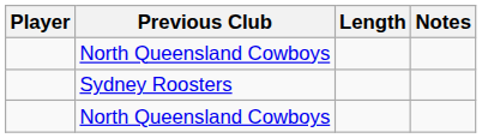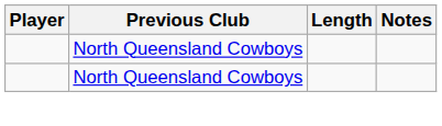 <table class="wikitable" style="font-size:90%">
 <tr style="background:#efefef;">
 <th>Player</th>
 <th>Previous Club</th>
 <th>Length</th>
 <th>Notes</th>
 </tr>
 <tr>
 <td align=left></td>
 <td><a href='#'>North Queensland Cowboys</a></td>
 <td></td>
 <td></td>
 </tr>
 <tr>
 <td align=left></td>
-<td><a href='#'>Sydney Roosters</a></td>
-<td></td>
-<td></td>
-</tr>
-<tr>
-<td align=left></td>
 <td><a href='#'>North Queensland Cowboys</a></td>
 <td></td>
 <td></td>
 </tr>
 </table>
